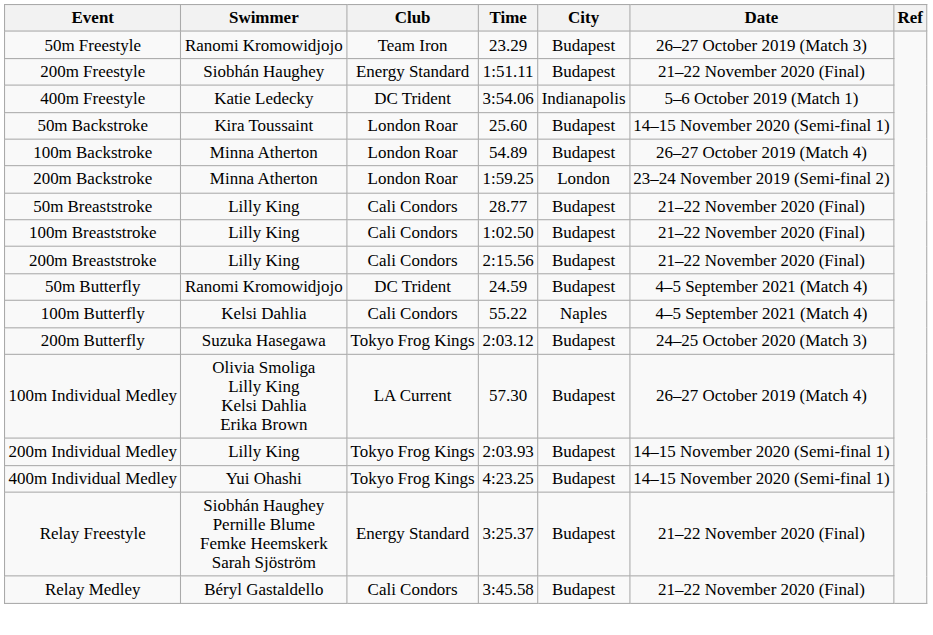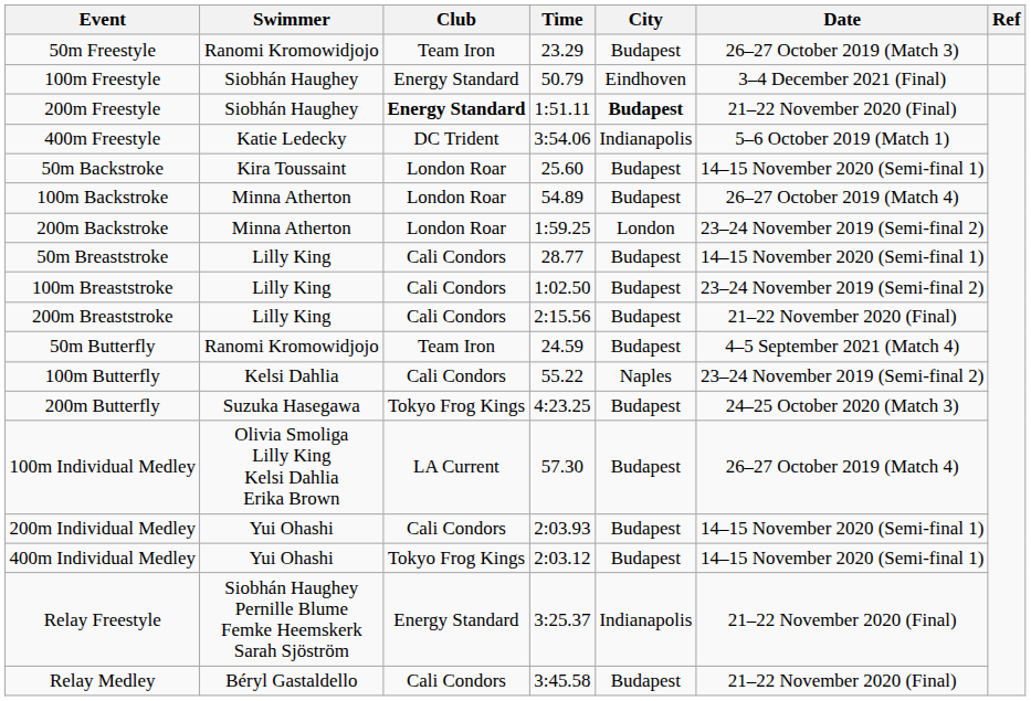 <table class="wikitable" style="text-align:center;">
 <tr>
 <th>Event</th>
 <th>Swimmer</th>
 <th>Club</th>
 <th>Time</th>
 <th>City</th>
 <th>Date</th>
 <th>Ref</th>
 </tr>
 <tr>
 <td>50m   Freestyle</td>
 <td>Ranomi Kromowidjojo</td>
 <td>Team Iron</td>
 <td>23.29</td>
 <td>Budapest</td>
 <td>26–27 October 2019 (Match 3)</td>
 </tr>
 <tr>
+<td>100m Freestyle</td>
+<td>Siobhán Haughey</td>
+<td>Energy Standard</td>
+<td>50.79</td>
+<td>Eindhoven</td>
+<td>3–4 December 2021 (Final)</td>
+<td></td>
+</tr>
+<tr>
 <td>200m Freestyle</td>
 <td>Siobhán Haughey</td>
-<td>Energy Standard</td>
+<td><strong>Energy Standard</strong></td>
 <td>1:51.11</td>
-<td>Budapest</td>
+<td><strong>Budapest</strong></td>
 <td>21–22 November 2020 (Final)</td>
 </tr>
 <tr>
 <td>400m Freestyle</td>
 <td>Katie Ledecky</td>
 <td>DC Trident</td>
 <td>3:54.06</td>
 <td>Indianapolis</td>
 <td>5–6 October 2019 (Match 1)</td>
 </tr>
 <tr>
 <td>50m Backstroke</td>
 <td>Kira Toussaint</td>
 <td>London Roar</td>
 <td>25.60</td>
 <td>Budapest</td>
 <td>14–15 November 2020 (Semi-final 1)</td>
 </tr>
 <tr>
 <td>100m Backstroke</td>
 <td>Minna Atherton</td>
 <td>London Roar</td>
 <td>54.89</td>
 <td>Budapest</td>
 <td>26–27 October 2019 (Match 4)</td>
 </tr>
 <tr>
 <td>200m Backstroke</td>
 <td>Minna Atherton</td>
 <td>London Roar</td>
 <td>1:59.25</td>
 <td>London</td>
 <td>23–24 November 2019 (Semi-final 2)</td>
 </tr>
 <tr>
 <td>50m Breaststroke</td>
 <td>Lilly King</td>
 <td>Cali Condors</td>
 <td>28.77</td>
 <td>Budapest</td>
-<td>21–22 November 2020 (Final)</td>
+<td>14–15 November 2020 (Semi-final 1)</td>
 </tr>
 <tr>
 <td>100m Breaststroke</td>
 <td>Lilly King</td>
 <td>Cali Condors</td>
 <td>1:02.50</td>
 <td>Budapest</td>
-<td>21–22 November 2020 (Final)</td>
+<td>23–24 November 2019 (Semi-final 2)</td>
 </tr>
 <tr>
 <td>200m Breaststroke</td>
 <td>Lilly King</td>
 <td>Cali Condors</td>
 <td>2:15.56</td>
 <td>Budapest</td>
 <td>21–22 November 2020 (Final)</td>
 </tr>
 <tr>
 <td>50m Butterfly</td>
 <td>Ranomi Kromowidjojo</td>
-<td>DC Trident</td>
+<td>Team Iron</td>
 <td>24.59</td>
 <td>Budapest</td>
 <td>4–5 September 2021 (Match 4)</td>
 </tr>
 <tr>
 <td>100m Butterfly</td>
 <td>Kelsi Dahlia</td>
 <td>Cali Condors</td>
 <td>55.22</td>
 <td>Naples</td>
-<td>4–5 September 2021 (Match 4)</td>
+<td>23–24 November 2019 (Semi-final 2)</td>
 </tr>
 <tr>
 <td>200m Butterfly</td>
 <td>Suzuka Hasegawa</td>
 <td>Tokyo Frog Kings</td>
-<td>2:03.12</td>
+<td>4:23.25</td>
 <td>Budapest</td>
 <td>24–25 October 2020 (Match 3)</td>
 </tr>
 <tr>
 <td>100m Individual Medley</td>
 <td>Olivia Smoliga<br>Lilly King<br>Kelsi Dahlia<br>Erika Brown</td>
 <td>LA Current</td>
 <td>57.30</td>
 <td>Budapest</td>
 <td>26–27 October 2019 (Match 4)</td>
 </tr>
 <tr>
 <td>200m Individual Medley</td>
-<td>Lilly King</td>
-<td>Tokyo Frog Kings</td>
+<td>Yui Ohashi</td>
+<td>Cali Condors</td>
 <td>2:03.93</td>
 <td>Budapest</td>
 <td>14–15 November 2020 (Semi-final 1)</td>
 </tr>
 <tr>
 <td>400m Individual Medley</td>
 <td>Yui Ohashi</td>
 <td>Tokyo Frog Kings</td>
-<td>4:23.25</td>
+<td>2:03.12</td>
 <td>Budapest</td>
 <td>14–15 November 2020 (Semi-final 1)</td>
 </tr>
 <tr>
 <td>Relay  Freestyle</td>
 <td>Siobhán Haughey<br>Pernille Blume<br>Femke Heemskerk<br>Sarah Sjöström</td>
 <td>Energy Standard</td>
 <td>3:25.37</td>
-<td>Budapest</td>
+<td>Indianapolis</td>
 <td>21–22 November 2020 (Final)</td>
 </tr>
 <tr>
 <td>Relay  Medley</td>
 <td>Béryl Gastaldello</td>
 <td>Cali Condors</td>
 <td>3:45.58</td>
 <td>Budapest</td>
 <td>21–22 November 2020 (Final)</td>
 </tr>
 </table>
